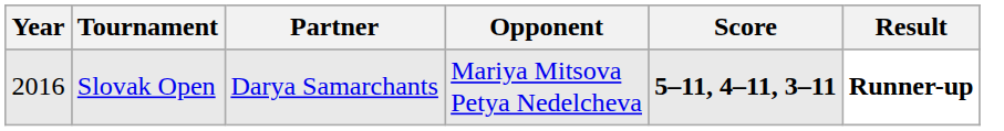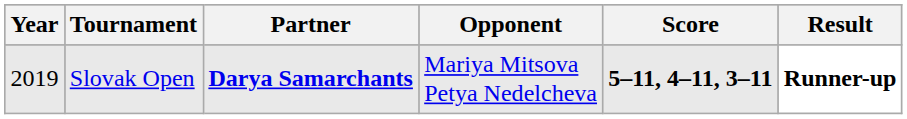 <table class="sortable wikitable" style="font-size: 90%;">
 <tr>
 <th>Year</th>
 <th>Tournament</th>
 <th>Partner</th>
 <th>Opponent</th>
 <th>Score</th>
 <th>Result</th>
 </tr>
 <tr style="background:#E9E9E9">
-<td align="center">2016</td>
+<td align="center">2019</td>
 <td align="left"><a href='#'>Slovak Open</a></td>
-<td align="left"> <a href='#'>Darya Samarchants</a></td>
+<td align="left"><strong> <a href='#'>Darya Samarchants</a></strong></td>
 <td align="left"> <a href='#'>Mariya Mitsova</a> <br>  <a href='#'>Petya Nedelcheva</a></td>
 <td align="left"><strong>5–11, 4–11, 3–11</strong></td>
 <td style="text-align:left; background:white"> <strong>Runner-up</strong></td>
 </tr>
 </table>
